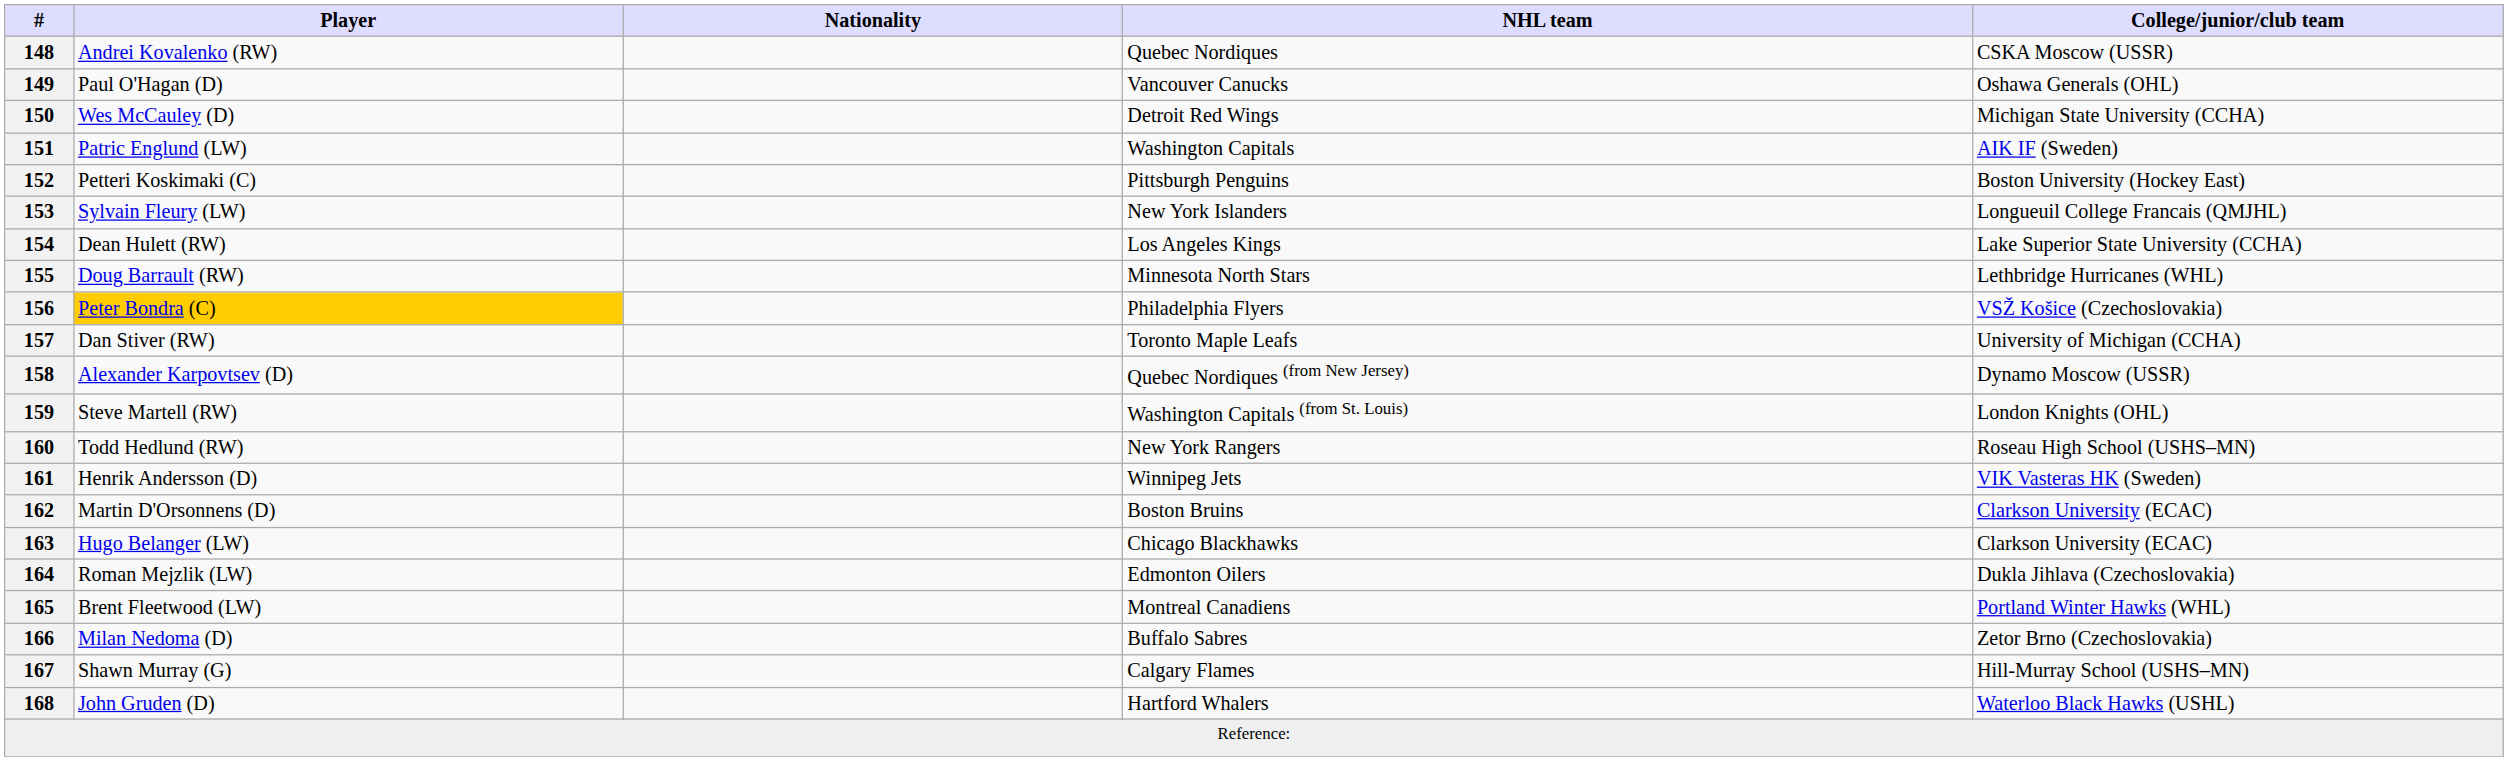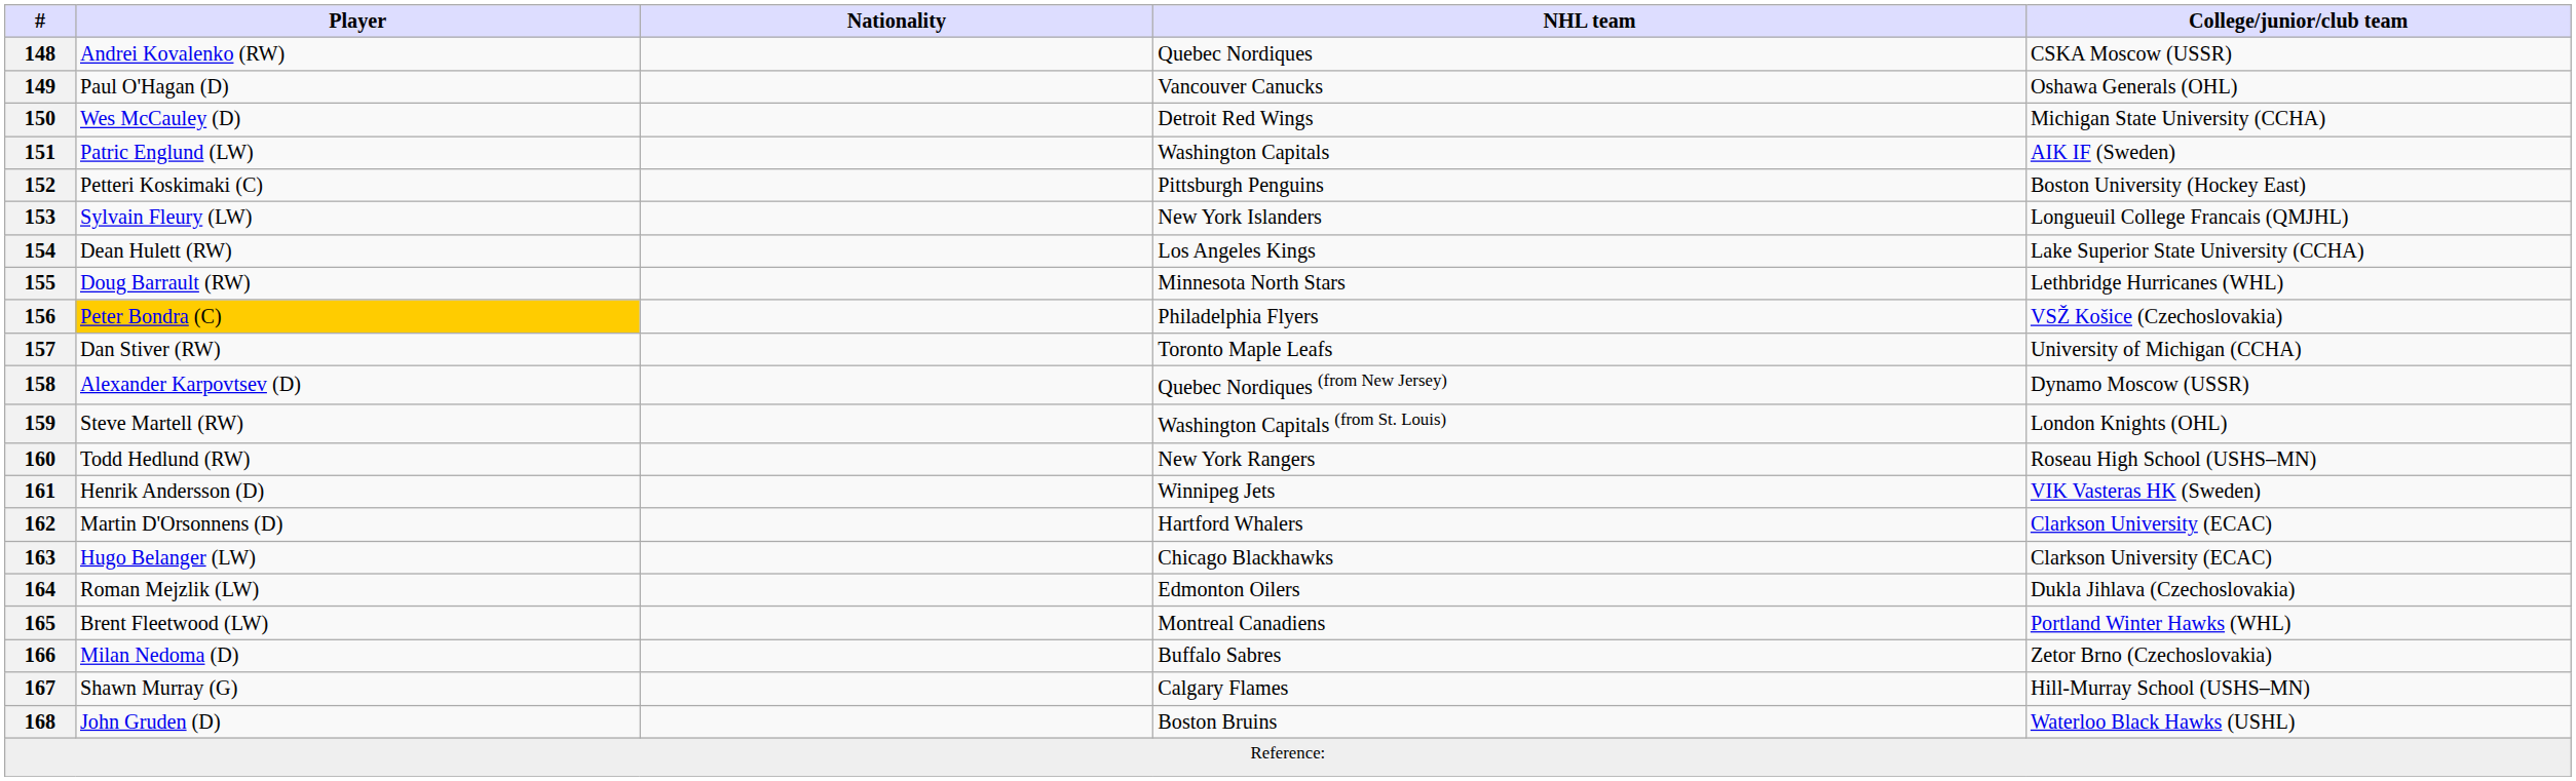 <table class="wikitable" style="width: 100%">
 <tr>
 <th style="background:#ddf; width:2.75%;">#</th>
 <th style="background:#ddf; width:22.0%;">Player</th>
 <th style="background:#ddf; width:20.0%;">Nationality</th>
 <th style="background:#ddf; width:34.0%;">NHL team</th>
 <th style="background:#ddf; width:100.0%;">College/junior/club team</th>
 </tr>
 <tr>
 <th>148</th>
 <td><a href='#'>Andrei Kovalenko</a> (RW)</td>
 <td></td>
 <td>Quebec Nordiques</td>
 <td>CSKA Moscow (USSR)</td>
 </tr>
 <tr>
 <th>149</th>
 <td>Paul O'Hagan (D)</td>
 <td></td>
 <td>Vancouver Canucks</td>
 <td>Oshawa Generals (OHL)</td>
 </tr>
 <tr>
 <th>150</th>
 <td><a href='#'>Wes McCauley</a> (D)</td>
 <td></td>
 <td>Detroit Red Wings</td>
 <td>Michigan State University (CCHA)</td>
 </tr>
 <tr>
 <th>151</th>
 <td><a href='#'>Patric Englund</a> (LW)</td>
 <td></td>
 <td>Washington Capitals</td>
 <td><a href='#'>AIK IF</a> (Sweden)</td>
 </tr>
 <tr>
 <th>152</th>
 <td>Petteri Koskimaki (C)</td>
 <td></td>
 <td>Pittsburgh Penguins</td>
 <td>Boston University (Hockey East)</td>
 </tr>
 <tr>
 <th>153</th>
 <td><a href='#'>Sylvain Fleury</a> (LW)</td>
 <td></td>
 <td>New York Islanders</td>
 <td>Longueuil College Francais (QMJHL)</td>
 </tr>
 <tr>
 <th>154</th>
 <td>Dean Hulett (RW)</td>
 <td></td>
 <td>Los Angeles Kings</td>
 <td>Lake Superior State University (CCHA)</td>
 </tr>
 <tr>
 <th>155</th>
 <td><a href='#'>Doug Barrault</a> (RW)</td>
 <td></td>
 <td>Minnesota North Stars</td>
 <td>Lethbridge Hurricanes (WHL)</td>
 </tr>
 <tr>
 <th>156</th>
 <td bgcolor="#FFCC00"><a href='#'>Peter Bondra</a> (C)</td>
 <td></td>
 <td>Philadelphia Flyers</td>
 <td><a href='#'>VSŽ Košice</a> (Czechoslovakia)</td>
 </tr>
 <tr>
 <th>157</th>
 <td>Dan Stiver (RW)</td>
 <td></td>
 <td>Toronto Maple Leafs</td>
 <td>University of Michigan (CCHA)</td>
 </tr>
 <tr>
 <th>158</th>
 <td><a href='#'>Alexander Karpovtsev</a> (D)</td>
 <td></td>
 <td>Quebec Nordiques <sup>(from New Jersey)</sup> </td>
 <td>Dynamo Moscow (USSR)</td>
 </tr>
 <tr>
 <th>159</th>
 <td>Steve Martell (RW)</td>
 <td></td>
 <td>Washington Capitals <sup>(from St. Louis)</sup> </td>
 <td>London Knights (OHL)</td>
 </tr>
 <tr>
 <th>160</th>
 <td>Todd Hedlund (RW)</td>
 <td></td>
 <td>New York Rangers</td>
 <td>Roseau High School (USHS–MN)</td>
 </tr>
 <tr>
 <th>161</th>
 <td>Henrik Andersson (D)</td>
 <td></td>
 <td>Winnipeg Jets</td>
 <td><a href='#'>VIK Vasteras HK</a> (Sweden)</td>
 </tr>
 <tr>
 <th>162</th>
 <td>Martin D'Orsonnens (D)</td>
 <td></td>
-<td>Boston Bruins</td>
+<td>Hartford Whalers</td>
 <td><a href='#'>Clarkson University</a> (ECAC)</td>
 </tr>
 <tr>
 <th>163</th>
 <td><a href='#'>Hugo Belanger</a> (LW)</td>
 <td></td>
 <td>Chicago Blackhawks</td>
 <td>Clarkson University (ECAC)</td>
 </tr>
 <tr>
 <th>164</th>
 <td>Roman Mejzlik (LW)</td>
 <td></td>
 <td>Edmonton Oilers</td>
 <td>Dukla Jihlava (Czechoslovakia)</td>
 </tr>
 <tr>
 <th>165</th>
 <td>Brent Fleetwood (LW)</td>
 <td></td>
 <td>Montreal Canadiens</td>
 <td><a href='#'>Portland Winter Hawks</a> (WHL)</td>
 </tr>
 <tr>
 <th>166</th>
 <td><a href='#'>Milan Nedoma</a> (D)</td>
 <td></td>
 <td>Buffalo Sabres</td>
 <td>Zetor Brno (Czechoslovakia)</td>
 </tr>
 <tr>
 <th>167</th>
 <td>Shawn Murray (G)</td>
 <td></td>
 <td>Calgary Flames</td>
 <td>Hill-Murray School (USHS–MN)</td>
 </tr>
 <tr>
 <th>168</th>
 <td><a href='#'>John Gruden</a> (D)</td>
 <td></td>
-<td>Hartford Whalers</td>
+<td>Boston Bruins</td>
 <td><a href='#'>Waterloo Black Hawks</a> (USHL)</td>
 </tr>
 <tr>
 <td align=center colspan="6" bgcolor="#efefef"><sup>Reference:  </sup></td>
 </tr>
 </table>
